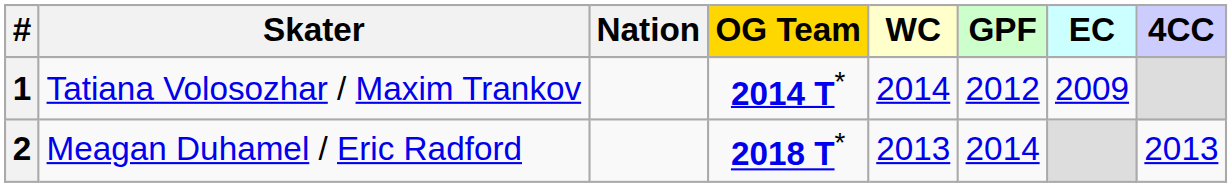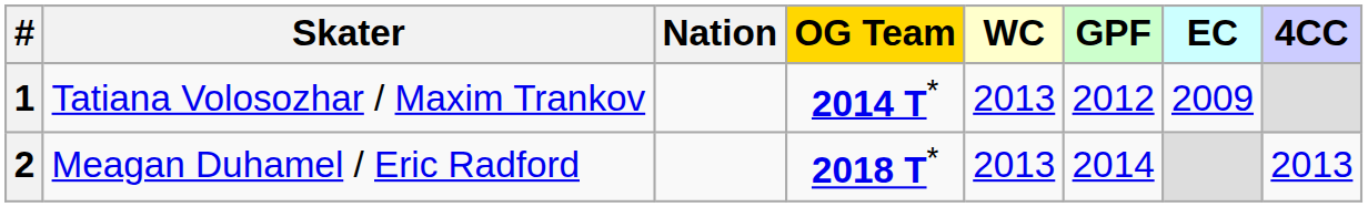 <table class="wikitable sortable" style="text-align: center;">
 <tr>
 <th>#</th>
 <th>Skater</th>
 <th>Nation</th>
 <th style="background-color: gold;">OG Team</th>
 <th style="background-color: #ffc;">WC</th>
 <th style="background-color: #cfc;">GPF</th>
 <th style="background-color: #cff;">EC</th>
 <th style="background-color: #ccf;">4CC</th>
 </tr>
 <tr>
 <th>1</th>
 <td style="text-align: left;"><a href='#'>Tatiana Volosozhar</a> / <a href='#'>Maxim Trankov</a></td>
 <td></td>
 <td><strong><a href='#'>2014 T</a></strong><sup>*</sup></td>
-<td><a href='#'>2014</a></td>
+<td><a href='#'>2013</a></td>
 <td><a href='#'>2012</a></td>
 <td><a href='#'>2009</a></td>
 <td style="background-color: #ddd;"></td>
 </tr>
 <tr>
 <th>2</th>
 <td style="text-align: left;"><a href='#'>Meagan Duhamel</a> / <a href='#'>Eric Radford</a></td>
 <td></td>
 <td><strong><a href='#'>2018 T</a></strong><sup>*</sup></td>
 <td><a href='#'>2013</a></td>
 <td><a href='#'>2014</a></td>
 <td style="background-color: #ddd;"></td>
 <td><a href='#'>2013</a></td>
 </tr>
 </table>
